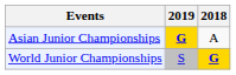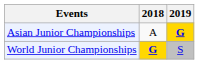 <table style='font-size: 90%; text-align:center;' class='wikitable'>
 <tr>
 <th>Events</th>
+<th>2018</th>
 <th>2019</th>
-<th>2018</th>
 </tr>
 <tr>
 <td bgcolor="#ECF2FF"; align="left"><a href='#'>Asian Junior Championships</a></td>
+<td>A</td>
 <td bgcolor=gold><a href='#'><strong>G</strong></a></td>
-<td>A</td>
 </tr>
 <tr>
 <td bgcolor="#ECF2FF"; align="left"><a href='#'>World Junior Championships</a></td>
+<td bgcolor=gold><a href='#'><strong>G</strong></a></td>
 <td bgcolor=silver><a href='#'>S</a></td>
-<td bgcolor=gold><a href='#'><strong>G</strong></a></td>
 </tr>
 </table>
